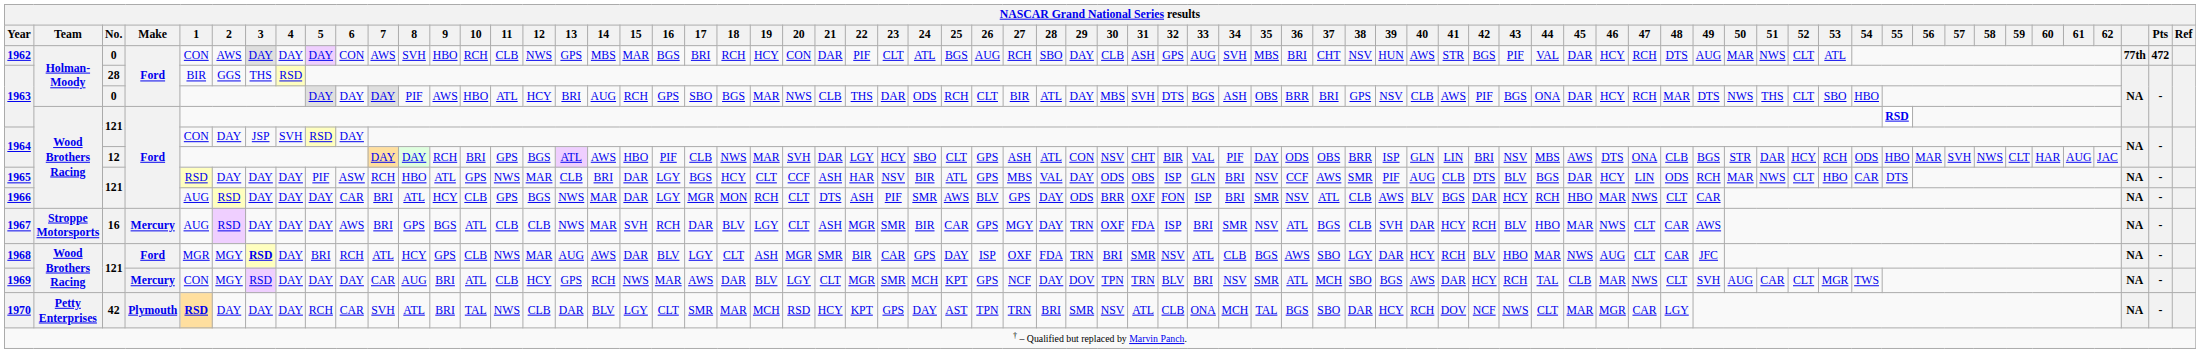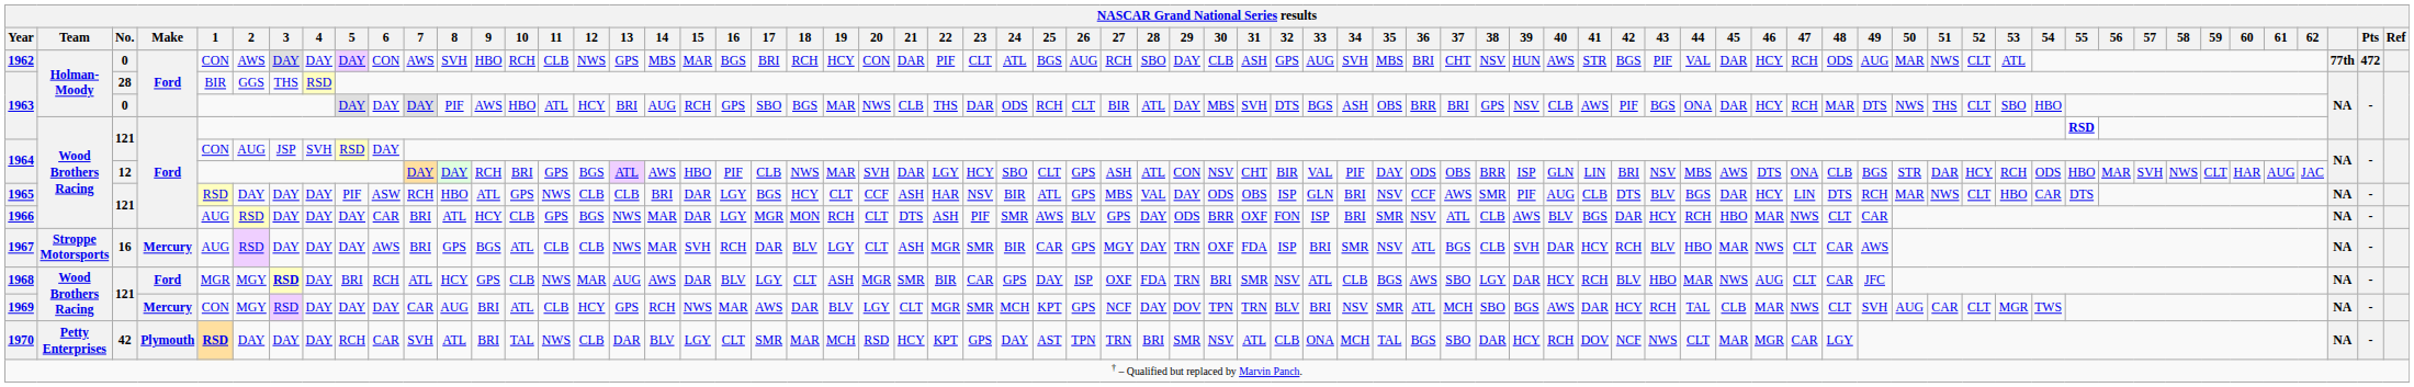 <table class="wikitable" style="text-align:center; font-size:75%">
 <tr>
 <th colspan=69><a href='#'>NASCAR Grand National Series</a> results</th>
 </tr>
 <tr>
 <th>Year</th>
 <th>Team</th>
 <th>No.</th>
 <th>Make</th>
 <th>1</th>
 <th>2</th>
 <th>3</th>
 <th>4</th>
 <th>5</th>
 <th>6</th>
 <th>7</th>
 <th>8</th>
 <th>9</th>
 <th>10</th>
 <th>11</th>
 <th>12</th>
 <th>13</th>
 <th>14</th>
 <th>15</th>
 <th>16</th>
 <th>17</th>
 <th>18</th>
 <th>19</th>
 <th>20</th>
 <th>21</th>
 <th>22</th>
 <th>23</th>
 <th>24</th>
 <th>25</th>
 <th>26</th>
 <th>27</th>
 <th>28</th>
 <th>29</th>
 <th>30</th>
 <th>31</th>
 <th>32</th>
 <th>33</th>
 <th>34</th>
 <th>35</th>
 <th>36</th>
 <th>37</th>
 <th>38</th>
 <th>39</th>
 <th>40</th>
 <th>41</th>
 <th>42</th>
 <th>43</th>
 <th>44</th>
 <th>45</th>
 <th>46</th>
 <th>47</th>
 <th>48</th>
 <th>49</th>
 <th>50</th>
 <th>51</th>
 <th>52</th>
 <th>53</th>
 <th>54</th>
 <th>55</th>
 <th>56</th>
 <th>57</th>
 <th>58</th>
 <th>59</th>
 <th>60</th>
 <th>61</th>
 <th>62</th>
 <th></th>
 <th>Pts</th>
 <th>Ref</th>
 </tr>
 <tr>
 <th><a href='#'>1962</a></th>
 <th rowspan=3><a href='#'>Holman-Moody</a></th>
 <th>0</th>
 <th rowspan=3><a href='#'>Ford</a></th>
 <td><a href='#'>CON</a></td>
 <td><a href='#'>AWS</a></td>
 <td style="background:#DFDFDF;"><a href='#'>DAY</a><br></td>
 <td><a href='#'>DAY</a></td>
 <td style="background:#EFCFFF;"><a href='#'>DAY</a><br></td>
 <td><a href='#'>CON</a></td>
 <td><a href='#'>AWS</a></td>
 <td><a href='#'>SVH</a></td>
 <td><a href='#'>HBO</a></td>
 <td><a href='#'>RCH</a></td>
 <td><a href='#'>CLB</a></td>
 <td><a href='#'>NWS</a></td>
 <td><a href='#'>GPS</a></td>
 <td><a href='#'>MBS</a></td>
 <td><a href='#'>MAR</a></td>
 <td><a href='#'>BGS</a></td>
 <td><a href='#'>BRI</a></td>
 <td><a href='#'>RCH</a></td>
 <td><a href='#'>HCY</a></td>
 <td><a href='#'>CON</a></td>
 <td><a href='#'>DAR</a></td>
 <td><a href='#'>PIF</a></td>
 <td><a href='#'>CLT</a></td>
 <td><a href='#'>ATL</a></td>
 <td><a href='#'>BGS</a></td>
 <td><a href='#'>AUG</a></td>
 <td><a href='#'>RCH</a></td>
 <td><a href='#'>SBO</a></td>
 <td><a href='#'>DAY</a></td>
 <td><a href='#'>CLB</a></td>
 <td><a href='#'>ASH</a></td>
 <td><a href='#'>GPS</a></td>
 <td><a href='#'>AUG</a></td>
 <td><a href='#'>SVH</a></td>
 <td><a href='#'>MBS</a></td>
 <td><a href='#'>BRI</a></td>
 <td><a href='#'>CHT</a></td>
 <td><a href='#'>NSV</a></td>
 <td><a href='#'>HUN</a></td>
 <td><a href='#'>AWS</a></td>
 <td><a href='#'>STR</a></td>
 <td><a href='#'>BGS</a></td>
 <td><a href='#'>PIF</a></td>
 <td><a href='#'>VAL</a></td>
 <td><a href='#'>DAR</a></td>
 <td><a href='#'>HCY</a></td>
 <td><a href='#'>RCH</a></td>
-<td><a href='#'>DTS</a></td>
+<td><a href='#'>ODS</a></td>
 <td><a href='#'>AUG</a></td>
 <td><a href='#'>MAR</a></td>
 <td><a href='#'>NWS</a></td>
 <td><a href='#'>CLT</a></td>
 <td><a href='#'>ATL</a></td>
 <td colspan=9></td>
 <th>77th</th>
 <th>472</th>
 <th></th>
 </tr>
 <tr>
 <th rowspan=3><a href='#'>1963</a></th>
 <th>28</th>
 <td><a href='#'>BIR</a></td>
 <td><a href='#'>GGS</a></td>
 <td><a href='#'>THS</a></td>
 <td style="background:#FFFFBF;"><a href='#'>RSD</a><br></td>
 <td colspan=58></td>
 <th rowspan=3>NA</th>
 <th rowspan=3>-</th>
 <th rowspan=3></th>
 </tr>
 <tr>
 <th>0</th>
 <td colspan=4></td>
 <td style="background:#DFDFDF;"><a href='#'>DAY</a><br></td>
 <td><a href='#'>DAY</a></td>
 <td style="background:#DFDFDF;"><a href='#'>DAY</a><br></td>
 <td><a href='#'>PIF</a></td>
 <td><a href='#'>AWS</a></td>
 <td><a href='#'>HBO</a></td>
 <td><a href='#'>ATL</a></td>
 <td><a href='#'>HCY</a></td>
 <td><a href='#'>BRI</a></td>
 <td><a href='#'>AUG</a></td>
 <td><a href='#'>RCH</a></td>
 <td><a href='#'>GPS</a></td>
 <td><a href='#'>SBO</a></td>
 <td><a href='#'>BGS</a></td>
 <td><a href='#'>MAR</a></td>
 <td><a href='#'>NWS</a></td>
 <td><a href='#'>CLB</a></td>
 <td><a href='#'>THS</a></td>
 <td><a href='#'>DAR</a></td>
 <td><a href='#'>ODS</a></td>
 <td><a href='#'>RCH</a></td>
 <td><a href='#'>CLT</a></td>
 <td><a href='#'>BIR</a></td>
 <td><a href='#'>ATL</a></td>
 <td><a href='#'>DAY</a></td>
 <td><a href='#'>MBS</a></td>
 <td><a href='#'>SVH</a></td>
 <td><a href='#'>DTS</a></td>
 <td><a href='#'>BGS</a></td>
 <td><a href='#'>ASH</a></td>
 <td><a href='#'>OBS</a></td>
 <td><a href='#'>BRR</a></td>
 <td><a href='#'>BRI</a></td>
 <td><a href='#'>GPS</a></td>
 <td><a href='#'>NSV</a></td>
 <td><a href='#'>CLB</a></td>
 <td><a href='#'>AWS</a></td>
 <td><a href='#'>PIF</a></td>
 <td><a href='#'>BGS</a></td>
 <td><a href='#'>ONA</a></td>
 <td><a href='#'>DAR</a></td>
 <td><a href='#'>HCY</a></td>
 <td><a href='#'>RCH</a></td>
 <td><a href='#'>MAR</a></td>
 <td><a href='#'>DTS</a></td>
 <td><a href='#'>NWS</a></td>
 <td><a href='#'>THS</a></td>
 <td><a href='#'>CLT</a></td>
 <td><a href='#'>SBO</a></td>
 <td><a href='#'>HBO</a></td>
 <td colspan=8></td>
 </tr>
 <tr>
 <th rowspan=5><a href='#'>Wood Brothers Racing</a></th>
 <th rowspan=2>121</th>
 <th rowspan=5><a href='#'>Ford</a></th>
 <td colspan=54></td>
 <td style="background:#FFFFFF;"><strong><a href='#'>RSD</a></strong><br></td>
 <td colspan=7></td>
 </tr>
 <tr>
 <th rowspan=2><a href='#'>1964</a></th>
 <td><a href='#'>CON</a></td>
-<td><a href='#'>DAY</a></td>
+<td><a href='#'>AUG</a></td>
 <td><a href='#'>JSP</a></td>
 <td><a href='#'>SVH</a></td>
 <td style="background:#FFFFBF;"><a href='#'>RSD</a><br></td>
 <td><a href='#'>DAY</a></td>
 <td colspan=56></td>
 <th rowspan=2>NA</th>
 <th rowspan=2>-</th>
 <th rowspan=2></th>
 </tr>
 <tr>
 <th>12</th>
 <td colspan=6></td>
 <td style="background:#FFDF9F;"><a href='#'>DAY</a><br></td>
 <td style="background:#DFFFDF;"><a href='#'>DAY</a><br></td>
 <td><a href='#'>RCH</a></td>
 <td><a href='#'>BRI</a></td>
 <td><a href='#'>GPS</a></td>
 <td><a href='#'>BGS</a></td>
 <td style="background:#EFCFFF;"><a href='#'>ATL</a><br></td>
 <td><a href='#'>AWS</a></td>
 <td><a href='#'>HBO</a></td>
 <td><a href='#'>PIF</a></td>
 <td><a href='#'>CLB</a></td>
 <td><a href='#'>NWS</a></td>
 <td><a href='#'>MAR</a></td>
 <td><a href='#'>SVH</a></td>
 <td><a href='#'>DAR</a></td>
 <td><a href='#'>LGY</a></td>
 <td><a href='#'>HCY</a></td>
 <td><a href='#'>SBO</a></td>
 <td><a href='#'>CLT</a></td>
 <td><a href='#'>GPS</a></td>
 <td><a href='#'>ASH</a></td>
 <td><a href='#'>ATL</a></td>
 <td><a href='#'>CON</a></td>
 <td><a href='#'>NSV</a></td>
 <td><a href='#'>CHT</a></td>
 <td><a href='#'>BIR</a></td>
 <td><a href='#'>VAL</a></td>
 <td><a href='#'>PIF</a></td>
 <td><a href='#'>DAY</a></td>
 <td><a href='#'>ODS</a></td>
 <td><a href='#'>OBS</a></td>
 <td><a href='#'>BRR</a></td>
 <td><a href='#'>ISP</a></td>
 <td><a href='#'>GLN</a></td>
 <td><a href='#'>LIN</a></td>
 <td><a href='#'>BRI</a></td>
 <td><a href='#'>NSV</a></td>
 <td><a href='#'>MBS</a></td>
 <td><a href='#'>AWS</a></td>
 <td><a href='#'>DTS</a></td>
 <td><a href='#'>ONA</a></td>
 <td><a href='#'>CLB</a></td>
 <td><a href='#'>BGS</a></td>
 <td><a href='#'>STR</a></td>
 <td><a href='#'>DAR</a></td>
 <td><a href='#'>HCY</a></td>
 <td><a href='#'>RCH</a></td>
 <td><a href='#'>ODS</a></td>
 <td><a href='#'>HBO</a></td>
 <td><a href='#'>MAR</a></td>
 <td><a href='#'>SVH</a></td>
 <td><a href='#'>NWS</a></td>
 <td><a href='#'>CLT</a></td>
 <td><a href='#'>HAR</a></td>
 <td><a href='#'>AUG</a></td>
 <td><a href='#'>JAC</a></td>
 </tr>
 <tr>
 <th><a href='#'>1965</a></th>
 <th rowspan=2>121</th>
 <td style="background:#FFFFBF;"><a href='#'>RSD</a><br></td>
 <td><a href='#'>DAY</a></td>
 <td><a href='#'>DAY</a></td>
 <td><a href='#'>DAY</a></td>
 <td><a href='#'>PIF</a></td>
 <td><a href='#'>ASW</a></td>
 <td><a href='#'>RCH</a></td>
 <td><a href='#'>HBO</a></td>
 <td><a href='#'>ATL</a></td>
 <td><a href='#'>GPS</a></td>
 <td><a href='#'>NWS</a></td>
-<td><a href='#'>MAR</a></td>
+<td><a href='#'>CLB</a></td>
 <td><a href='#'>CLB</a></td>
 <td><a href='#'>BRI</a></td>
 <td><a href='#'>DAR</a></td>
 <td><a href='#'>LGY</a></td>
 <td><a href='#'>BGS</a></td>
 <td><a href='#'>HCY</a></td>
 <td><a href='#'>CLT</a></td>
 <td><a href='#'>CCF</a></td>
 <td><a href='#'>ASH</a></td>
 <td><a href='#'>HAR</a></td>
 <td><a href='#'>NSV</a></td>
 <td><a href='#'>BIR</a></td>
 <td><a href='#'>ATL</a></td>
 <td><a href='#'>GPS</a></td>
 <td><a href='#'>MBS</a></td>
 <td><a href='#'>VAL</a></td>
 <td><a href='#'>DAY</a></td>
 <td><a href='#'>ODS</a></td>
 <td><a href='#'>OBS</a></td>
 <td><a href='#'>ISP</a></td>
 <td><a href='#'>GLN</a></td>
 <td><a href='#'>BRI</a></td>
 <td><a href='#'>NSV</a></td>
 <td><a href='#'>CCF</a></td>
 <td><a href='#'>AWS</a></td>
 <td><a href='#'>SMR</a></td>
 <td><a href='#'>PIF</a></td>
 <td><a href='#'>AUG</a></td>
 <td><a href='#'>CLB</a></td>
 <td><a href='#'>DTS</a></td>
 <td><a href='#'>BLV</a></td>
 <td><a href='#'>BGS</a></td>
 <td><a href='#'>DAR</a></td>
 <td><a href='#'>HCY</a></td>
 <td><a href='#'>LIN</a></td>
-<td><a href='#'>ODS</a></td>
+<td><a href='#'>DTS</a></td>
 <td><a href='#'>RCH</a></td>
 <td><a href='#'>MAR</a></td>
 <td><a href='#'>NWS</a></td>
 <td><a href='#'>CLT</a></td>
 <td><a href='#'>HBO</a></td>
 <td><a href='#'>CAR</a></td>
 <td><a href='#'>DTS</a></td>
 <td colspan=7></td>
 <th>NA</th>
 <th>-</th>
 <th></th>
 </tr>
 <tr>
 <th><a href='#'>1966</a></th>
 <td><a href='#'>AUG</a></td>
 <td style="background:#FFFFBF;"><a href='#'>RSD</a><br></td>
 <td><a href='#'>DAY</a></td>
 <td><a href='#'>DAY</a></td>
 <td><a href='#'>DAY</a></td>
 <td><a href='#'>CAR</a></td>
 <td><a href='#'>BRI</a></td>
 <td><a href='#'>ATL</a></td>
 <td><a href='#'>HCY</a></td>
 <td><a href='#'>CLB</a></td>
 <td><a href='#'>GPS</a></td>
 <td><a href='#'>BGS</a></td>
 <td><a href='#'>NWS</a></td>
 <td><a href='#'>MAR</a></td>
 <td><a href='#'>DAR</a></td>
 <td><a href='#'>LGY</a></td>
 <td><a href='#'>MGR</a></td>
 <td><a href='#'>MON</a></td>
 <td><a href='#'>RCH</a></td>
 <td><a href='#'>CLT</a></td>
 <td><a href='#'>DTS</a></td>
 <td><a href='#'>ASH</a></td>
 <td><a href='#'>PIF</a></td>
 <td><a href='#'>SMR</a></td>
 <td><a href='#'>AWS</a></td>
 <td><a href='#'>BLV</a></td>
 <td><a href='#'>GPS</a></td>
 <td><a href='#'>DAY</a></td>
 <td><a href='#'>ODS</a></td>
 <td><a href='#'>BRR</a></td>
 <td><a href='#'>OXF</a></td>
 <td><a href='#'>FON</a></td>
 <td><a href='#'>ISP</a></td>
 <td><a href='#'>BRI</a></td>
 <td><a href='#'>SMR</a></td>
 <td><a href='#'>NSV</a></td>
 <td><a href='#'>ATL</a></td>
 <td><a href='#'>CLB</a></td>
 <td><a href='#'>AWS</a></td>
 <td><a href='#'>BLV</a></td>
 <td><a href='#'>BGS</a></td>
 <td><a href='#'>DAR</a></td>
 <td><a href='#'>HCY</a></td>
 <td><a href='#'>RCH</a></td>
 <td><a href='#'>HBO</a></td>
 <td><a href='#'>MAR</a></td>
 <td><a href='#'>NWS</a></td>
 <td><a href='#'>CLT</a></td>
 <td><a href='#'>CAR</a></td>
 <td colspan=13></td>
 <th>NA</th>
 <th>-</th>
 <th></th>
 </tr>
 <tr>
 <th><a href='#'>1967</a></th>
 <th><a href='#'>Stroppe Motorsports</a></th>
 <th>16</th>
 <th><a href='#'>Mercury</a></th>
 <td><a href='#'>AUG</a></td>
 <td style="background:#EFCFFF;"><a href='#'>RSD</a><br></td>
 <td><a href='#'>DAY</a></td>
 <td><a href='#'>DAY</a></td>
 <td><a href='#'>DAY</a></td>
 <td><a href='#'>AWS</a></td>
 <td><a href='#'>BRI</a></td>
 <td><a href='#'>GPS</a></td>
 <td><a href='#'>BGS</a></td>
 <td><a href='#'>ATL</a></td>
 <td><a href='#'>CLB</a></td>
 <td><a href='#'>CLB</a></td>
 <td><a href='#'>NWS</a></td>
 <td><a href='#'>MAR</a></td>
 <td><a href='#'>SVH</a></td>
 <td><a href='#'>RCH</a></td>
 <td><a href='#'>DAR</a></td>
 <td><a href='#'>BLV</a></td>
 <td><a href='#'>LGY</a></td>
 <td><a href='#'>CLT</a></td>
 <td><a href='#'>ASH</a></td>
 <td><a href='#'>MGR</a></td>
 <td><a href='#'>SMR</a></td>
 <td><a href='#'>BIR</a></td>
 <td><a href='#'>CAR</a></td>
 <td><a href='#'>GPS</a></td>
 <td><a href='#'>MGY</a></td>
 <td><a href='#'>DAY</a></td>
 <td><a href='#'>TRN</a></td>
 <td><a href='#'>OXF</a></td>
 <td><a href='#'>FDA</a></td>
 <td><a href='#'>ISP</a></td>
 <td><a href='#'>BRI</a></td>
 <td><a href='#'>SMR</a></td>
 <td><a href='#'>NSV</a></td>
 <td><a href='#'>ATL</a></td>
 <td><a href='#'>BGS</a></td>
 <td><a href='#'>CLB</a></td>
 <td><a href='#'>SVH</a></td>
 <td><a href='#'>DAR</a></td>
 <td><a href='#'>HCY</a></td>
 <td><a href='#'>RCH</a></td>
 <td><a href='#'>BLV</a></td>
 <td><a href='#'>HBO</a></td>
 <td><a href='#'>MAR</a></td>
 <td><a href='#'>NWS</a></td>
 <td><a href='#'>CLT</a></td>
 <td><a href='#'>CAR</a></td>
 <td><a href='#'>AWS</a></td>
 <td colspan=13></td>
 <th>NA</th>
 <th>-</th>
 <th></th>
 </tr>
 <tr>
 <th><a href='#'>1968</a></th>
 <th rowspan=2><a href='#'>Wood Brothers Racing</a></th>
 <th rowspan=2>121</th>
 <th><a href='#'>Ford</a></th>
 <td><a href='#'>MGR</a></td>
 <td><a href='#'>MGY</a></td>
 <td style="background:#FFFFBF;"><strong><a href='#'>RSD</a></strong><br></td>
 <td><a href='#'>DAY</a></td>
 <td><a href='#'>BRI</a></td>
 <td><a href='#'>RCH</a></td>
 <td><a href='#'>ATL</a></td>
 <td><a href='#'>HCY</a></td>
 <td><a href='#'>GPS</a></td>
 <td><a href='#'>CLB</a></td>
 <td><a href='#'>NWS</a></td>
 <td><a href='#'>MAR</a></td>
 <td><a href='#'>AUG</a></td>
 <td><a href='#'>AWS</a></td>
 <td><a href='#'>DAR</a></td>
 <td><a href='#'>BLV</a></td>
 <td><a href='#'>LGY</a></td>
 <td><a href='#'>CLT</a></td>
 <td><a href='#'>ASH</a></td>
 <td><a href='#'>MGR</a></td>
 <td><a href='#'>SMR</a></td>
 <td><a href='#'>BIR</a></td>
 <td><a href='#'>CAR</a></td>
 <td><a href='#'>GPS</a></td>
 <td><a href='#'>DAY</a></td>
 <td><a href='#'>ISP</a></td>
 <td><a href='#'>OXF</a></td>
 <td><a href='#'>FDA</a></td>
 <td><a href='#'>TRN</a></td>
 <td><a href='#'>BRI</a></td>
 <td><a href='#'>SMR</a></td>
 <td><a href='#'>NSV</a></td>
 <td><a href='#'>ATL</a></td>
 <td><a href='#'>CLB</a></td>
 <td><a href='#'>BGS</a></td>
 <td><a href='#'>AWS</a></td>
 <td><a href='#'>SBO</a></td>
 <td><a href='#'>LGY</a></td>
 <td><a href='#'>DAR</a></td>
 <td><a href='#'>HCY</a></td>
 <td><a href='#'>RCH</a></td>
 <td><a href='#'>BLV</a></td>
 <td><a href='#'>HBO</a></td>
 <td><a href='#'>MAR</a></td>
 <td><a href='#'>NWS</a></td>
 <td><a href='#'>AUG</a></td>
 <td><a href='#'>CLT</a></td>
 <td><a href='#'>CAR</a></td>
 <td><a href='#'>JFC</a></td>
 <td colspan=13></td>
 <th>NA</th>
 <th>-</th>
 <th></th>
 </tr>
 <tr>
 <th><a href='#'>1969</a></th>
 <th><a href='#'>Mercury</a></th>
 <td><a href='#'>CON</a></td>
 <td><a href='#'>MGY</a></td>
 <td style="background:#EFCFFF;"><a href='#'>RSD</a><br></td>
 <td><a href='#'>DAY</a></td>
 <td><a href='#'>DAY</a></td>
 <td><a href='#'>DAY</a></td>
 <td><a href='#'>CAR</a></td>
 <td><a href='#'>AUG</a></td>
 <td><a href='#'>BRI</a></td>
 <td><a href='#'>ATL</a></td>
 <td><a href='#'>CLB</a></td>
 <td><a href='#'>HCY</a></td>
 <td><a href='#'>GPS</a></td>
 <td><a href='#'>RCH</a></td>
 <td><a href='#'>NWS</a></td>
 <td><a href='#'>MAR</a></td>
 <td><a href='#'>AWS</a></td>
 <td><a href='#'>DAR</a></td>
 <td><a href='#'>BLV</a></td>
 <td><a href='#'>LGY</a></td>
 <td><a href='#'>CLT</a></td>
 <td><a href='#'>MGR</a></td>
 <td><a href='#'>SMR</a></td>
 <td><a href='#'>MCH</a></td>
 <td><a href='#'>KPT</a></td>
 <td><a href='#'>GPS</a></td>
 <td><a href='#'>NCF</a></td>
 <td><a href='#'>DAY</a></td>
 <td><a href='#'>DOV</a></td>
 <td><a href='#'>TPN</a></td>
 <td><a href='#'>TRN</a></td>
 <td><a href='#'>BLV</a></td>
 <td><a href='#'>BRI</a></td>
 <td><a href='#'>NSV</a></td>
 <td><a href='#'>SMR</a></td>
 <td><a href='#'>ATL</a></td>
 <td><a href='#'>MCH</a></td>
 <td><a href='#'>SBO</a></td>
 <td><a href='#'>BGS</a></td>
 <td><a href='#'>AWS</a></td>
 <td><a href='#'>DAR</a></td>
 <td><a href='#'>HCY</a></td>
 <td><a href='#'>RCH</a></td>
 <td><a href='#'>TAL</a></td>
 <td><a href='#'>CLB</a></td>
 <td><a href='#'>MAR</a></td>
 <td><a href='#'>NWS</a></td>
 <td><a href='#'>CLT</a></td>
 <td><a href='#'>SVH</a></td>
 <td><a href='#'>AUG</a></td>
 <td><a href='#'>CAR</a></td>
 <td><a href='#'>CLT</a></td>
 <td><a href='#'>MGR</a></td>
 <td><a href='#'>TWS</a></td>
 <td colspan=8></td>
 <th>NA</th>
 <th>-</th>
 <th></th>
 </tr>
 <tr>
 <th><a href='#'>1970</a></th>
 <th><a href='#'>Petty Enterprises</a></th>
 <th>42</th>
 <th><a href='#'>Plymouth</a></th>
 <td style="background:#FFDF9F;"><strong><a href='#'>RSD</a></strong><br></td>
 <td><a href='#'>DAY</a></td>
 <td><a href='#'>DAY</a></td>
 <td><a href='#'>DAY</a></td>
 <td><a href='#'>RCH</a></td>
 <td><a href='#'>CAR</a></td>
 <td><a href='#'>SVH</a></td>
 <td><a href='#'>ATL</a></td>
 <td><a href='#'>BRI</a></td>
 <td><a href='#'>TAL</a></td>
 <td><a href='#'>NWS</a></td>
 <td><a href='#'>CLB</a></td>
 <td><a href='#'>DAR</a></td>
 <td><a href='#'>BLV</a></td>
 <td><a href='#'>LGY</a></td>
 <td><a href='#'>CLT</a></td>
 <td><a href='#'>SMR</a></td>
 <td><a href='#'>MAR</a></td>
 <td><a href='#'>MCH</a></td>
 <td><a href='#'>RSD</a></td>
 <td><a href='#'>HCY</a></td>
 <td><a href='#'>KPT</a></td>
 <td><a href='#'>GPS</a></td>
 <td><a href='#'>DAY</a></td>
 <td><a href='#'>AST</a></td>
 <td><a href='#'>TPN</a></td>
 <td><a href='#'>TRN</a></td>
 <td><a href='#'>BRI</a></td>
 <td><a href='#'>SMR</a></td>
 <td><a href='#'>NSV</a></td>
 <td><a href='#'>ATL</a></td>
 <td><a href='#'>CLB</a></td>
 <td><a href='#'>ONA</a></td>
 <td><a href='#'>MCH</a></td>
 <td><a href='#'>TAL</a></td>
 <td><a href='#'>BGS</a></td>
 <td><a href='#'>SBO</a></td>
 <td><a href='#'>DAR</a></td>
 <td><a href='#'>HCY</a></td>
 <td><a href='#'>RCH</a></td>
 <td><a href='#'>DOV</a></td>
 <td><a href='#'>NCF</a></td>
 <td><a href='#'>NWS</a></td>
 <td><a href='#'>CLT</a></td>
 <td><a href='#'>MAR</a></td>
 <td><a href='#'>MGR</a></td>
 <td><a href='#'>CAR</a></td>
 <td><a href='#'>LGY</a></td>
 <td colspan=14></td>
 <th>NA</th>
 <th>-</th>
 <th></th>
 </tr>
 <tr>
 <td colspan=70><small><sup>†</sup> – Qualified but replaced by <a href='#'>Marvin Panch</a>.</small></td>
 </tr>
 </table>
